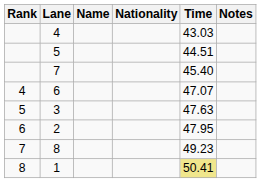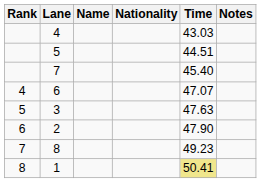 <table class="wikitable sortable" style="text-align:center">
 <tr>
 <th>Rank</th>
 <th>Lane</th>
 <th>Name</th>
 <th>Nationality</th>
 <th>Time</th>
 <th>Notes</th>
 </tr>
 <tr>
 <td></td>
 <td>4</td>
 <td align=left></td>
 <td align=left></td>
 <td>43.03</td>
 <td></td>
 </tr>
 <tr>
 <td></td>
 <td>5</td>
 <td align=left></td>
 <td align=left></td>
 <td>44.51</td>
 <td></td>
 </tr>
 <tr>
 <td></td>
 <td>7</td>
 <td align=left></td>
 <td align=left></td>
 <td>45.40</td>
 <td></td>
 </tr>
 <tr>
 <td>4</td>
 <td>6</td>
 <td align=left></td>
 <td align=left></td>
 <td>47.07</td>
 <td></td>
 </tr>
 <tr>
 <td>5</td>
 <td>3</td>
 <td align=left></td>
 <td align=left></td>
 <td>47.63</td>
 <td></td>
 </tr>
 <tr>
 <td>6</td>
 <td>2</td>
 <td align=left></td>
 <td align=left></td>
-<td>47.95</td>
+<td>47.90</td>
 <td></td>
 </tr>
 <tr>
 <td>7</td>
 <td>8</td>
 <td align=left></td>
 <td align=left></td>
 <td>49.23</td>
 <td></td>
 </tr>
 <tr>
 <td>8</td>
 <td>1</td>
 <td align=left></td>
 <td align=left></td>
 <td style="background: khaki;">50.41</td>
 <td></td>
 </tr>
 </table>
